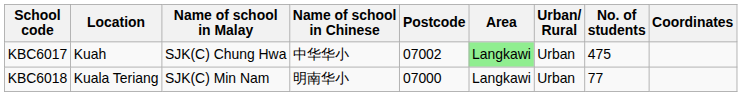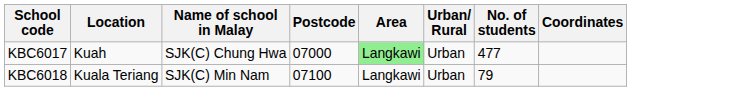 <table class="wikitable sortable">
 <tr>
 <th>School<br>code</th>
 <th>Location</th>
 <th>Name of school<br>in Malay</th>
-<th>Name of school<br>in Chinese</th>
 <th>Postcode</th>
 <th>Area</th>
 <th>Urban/<br>Rural</th>
 <th>No. of<br>students</th>
 <th>Coordinates</th>
 </tr>
 <tr>
 <td>KBC6017</td>
 <td>Kuah</td>
 <td>SJK(C) Chung Hwa</td>
-<td>中华华小</td>
-<td>07002</td>
+<td>07000</td>
 <td style="background: lightgreen;">Langkawi</td>
 <td>Urban</td>
-<td>475</td>
+<td>477</td>
 <td></td>
 </tr>
 <tr>
 <td>KBC6018</td>
 <td>Kuala Teriang</td>
 <td>SJK(C) Min Nam</td>
-<td>明南华小</td>
-<td>07000</td>
+<td>07100</td>
 <td>Langkawi</td>
 <td>Urban</td>
-<td>77</td>
+<td>79</td>
 <td></td>
 </tr>
 </table>
